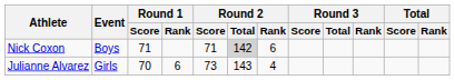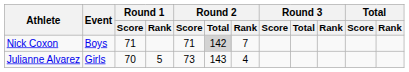 <table class="wikitable" style="font-size:90%">
 <tr>
 <th rowspan="2">Athlete</th>
 <th rowspan="2">Event</th>
 <th colspan="2">Round 1</th>
 <th colspan="3">Round 2</th>
 <th colspan="3">Round 3</th>
 <th colspan="2">Total</th>
 </tr>
 <tr style="font-size:95%">
 <th>Score</th>
 <th>Rank</th>
 <th>Score</th>
 <th>Total</th>
 <th>Rank</th>
 <th>Score</th>
 <th>Total</th>
 <th>Rank</th>
 <th>Score</th>
 <th>Rank</th>
 </tr>
 <tr align=center>
 <td align=left><a href='#'>Nick Coxon</a></td>
 <td align=left><a href='#'>Boys</a></td>
 <td>71</td>
 <td></td>
 <td>71</td>
 <td style="background: lightgrey;">142</td>
-<td>6</td>
+<td>7</td>
 <td></td>
 <td></td>
 <td></td>
 <td></td>
 <td></td>
 </tr>
 <tr align=center>
 <td align=left><a href='#'>Julianne Alvarez</a></td>
 <td align=left><a href='#'>Girls</a></td>
 <td>70</td>
-<td>6</td>
+<td>5</td>
 <td>73</td>
 <td>143</td>
 <td>4</td>
 <td></td>
 <td></td>
 <td></td>
 <td></td>
 <td></td>
 </tr>
 </table>
